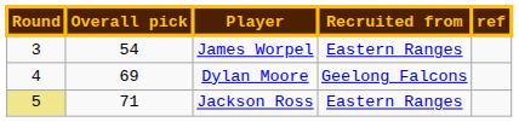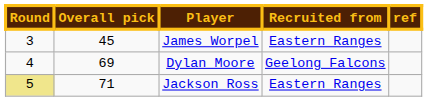 <table class="wikitable" style="text-align:center">
 <tr>
 <th style="background:#4D2004; color:#FBBF15; border: solid #FBBF15">Round</th>
 <th style="background:#4D2004; color:#FBBF15; border: solid #FBBF15">Overall pick</th>
 <th style="background:#4D2004; color:#FBBF15; border: solid #FBBF15">Player</th>
 <th style="background:#4D2004; color:#FBBF15; border: solid #FBBF15">Recruited from</th>
 <th style="background:#4D2004; color:#FBBF15; border: solid #FBBF15">ref</th>
 </tr>
 <tr>
 <td>3</td>
-<td>54</td>
+<td>45</td>
 <td><a href='#'>James Worpel</a></td>
 <td><a href='#'>Eastern Ranges</a></td>
 <td></td>
 </tr>
 <tr>
 <td>4</td>
 <td>69</td>
 <td><a href='#'>Dylan Moore</a></td>
 <td><a href='#'>Geelong Falcons</a></td>
 <td></td>
 </tr>
 <tr>
 <td style="background: khaki;">5</td>
 <td>71</td>
 <td><a href='#'>Jackson Ross</a></td>
 <td><a href='#'>Eastern Ranges</a></td>
 <td></td>
 </tr>
 </table>
